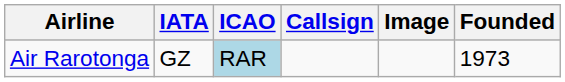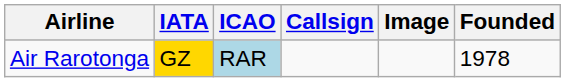 <table class="wikitable sortable">
 <tr valign="middle">
 <th>Airline</th>
 <th><a href='#'>IATA</a></th>
 <th><a href='#'>ICAO</a></th>
 <th><a href='#'>Callsign</a></th>
 <th>Image</th>
 <th>Founded</th>
 </tr>
 <tr>
 <td><a href='#'>Air Rarotonga</a></td>
-<td>GZ</td>
+<td style="background: gold;">GZ</td>
 <td style="background: lightblue;">RAR</td>
 <td></td>
 <td></td>
-<td>1973</td>
+<td>1978</td>
 </tr>
 </table>
